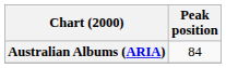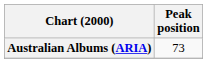 <table class="wikitable sortable plainrowheaders">
 <tr>
 <th>Chart (2000)</th>
 <th>Peak<br>position</th>
 </tr>
 <tr>
 <th scope="row">Australian Albums (<a href='#'>ARIA</a>)</th>
-<td align="center">84</td>
+<td align="center">73</td>
 </tr>
 <tr>
 </tr>
 <tr>
 </tr>
 <tr>
 </tr>
 </table>
